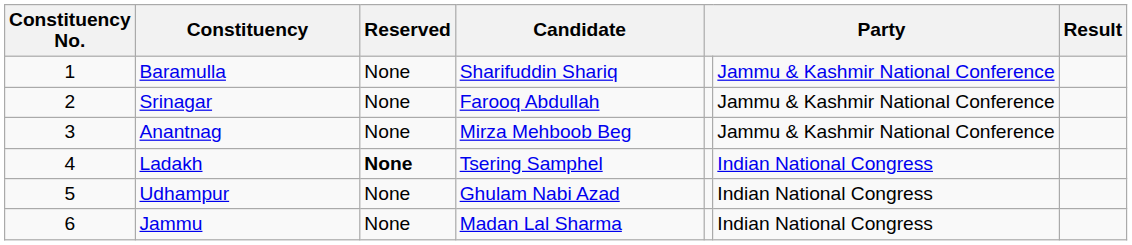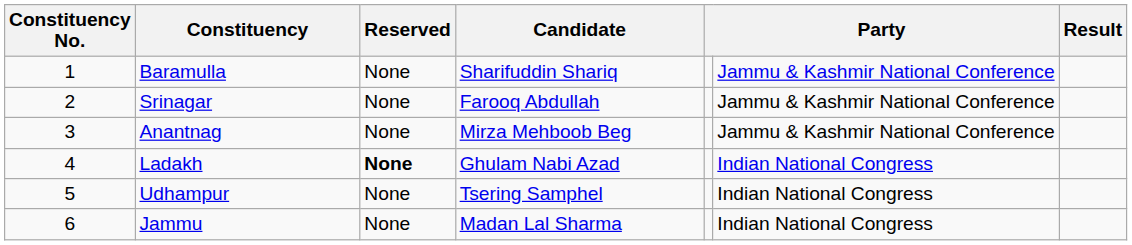 <table class= "wikitable sortable">
 <tr>
 <th>Constituency <br> No.</th>
 <th style="width:180px;">Constituency</th>
 <th>Reserved</th>
 <th style="width:200px;">Candidate</th>
 <th colspan=2>Party</th>
 <th>Result</th>
 </tr>
 <tr>
 <td align="center">1</td>
 <td><a href='#'>Baramulla</a></td>
 <td>None</td>
 <td><a href='#'>Sharifuddin Shariq</a></td>
 <td bgcolor=></td>
 <td><a href='#'>Jammu & Kashmir National Conference</a></td>
 <td></td>
 </tr>
 <tr>
 <td align="center">2</td>
 <td><a href='#'>Srinagar</a></td>
 <td>None</td>
 <td><a href='#'>Farooq Abdullah</a></td>
 <td bgcolor=></td>
 <td>Jammu & Kashmir National Conference</td>
 <td></td>
 </tr>
 <tr>
 <td align="center">3</td>
 <td><a href='#'>Anantnag</a></td>
 <td>None</td>
 <td><a href='#'>Mirza Mehboob Beg</a></td>
 <td bgcolor=></td>
 <td>Jammu & Kashmir National Conference</td>
 <td></td>
 </tr>
 <tr>
 <td align="center">4</td>
 <td><a href='#'>Ladakh</a></td>
 <td><strong>None</strong></td>
-<td><a href='#'>Tsering Samphel</a></td>
+<td><a href='#'>Ghulam Nabi Azad</a></td>
 <td bgcolor=></td>
 <td><a href='#'>Indian National Congress</a></td>
 <td></td>
 </tr>
 <tr>
 <td align="center">5</td>
 <td><a href='#'>Udhampur</a></td>
 <td>None</td>
-<td><a href='#'>Ghulam Nabi Azad</a></td>
+<td><a href='#'>Tsering Samphel</a></td>
 <td bgcolor=></td>
 <td>Indian National Congress</td>
 <td></td>
 </tr>
 <tr>
 <td align="center">6</td>
 <td><a href='#'>Jammu</a></td>
 <td>None</td>
 <td><a href='#'>Madan Lal Sharma</a></td>
 <td bgcolor=></td>
 <td>Indian National Congress</td>
 <td></td>
 </tr>
 </table>
